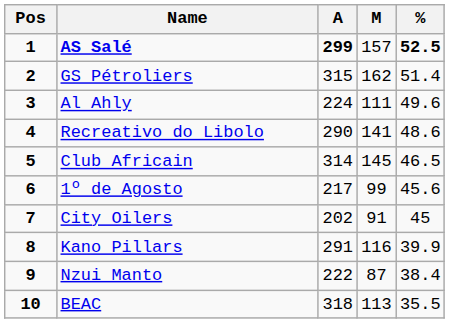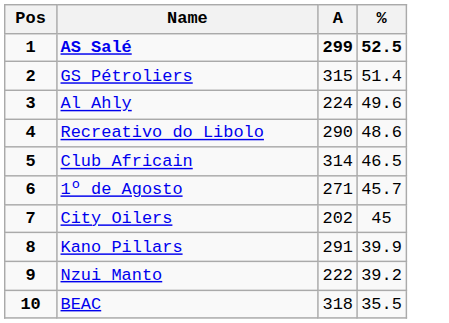 <table class="wikitable" style="text-align:center; font-size:90%;">
 <tr>
 <th width=30px>Pos</th>
 <th width=175px>Name</th>
 <th width=20px>A</th>
-<th width=20px>M</th>
 <th width=25px>%</th>
 </tr>
 <tr>
 <td><strong>1</strong></td>
 <td align=left> <strong><a href='#'>AS Salé</a></strong></td>
 <td><strong>299</strong></td>
-<td>157</td>
 <td><strong>52.5</strong></td>
 </tr>
 <tr>
 <td><strong>2</strong></td>
 <td align=left> <a href='#'>GS Pétroliers</a></td>
 <td>315</td>
-<td>162</td>
 <td>51.4</td>
 </tr>
 <tr>
 <td><strong>3</strong></td>
 <td align=left> <a href='#'>Al Ahly</a></td>
 <td>224</td>
-<td>111</td>
 <td>49.6</td>
 </tr>
 <tr>
 <td><strong>4</strong></td>
 <td align=left> <a href='#'>Recreativo do Libolo</a></td>
 <td>290</td>
-<td>141</td>
 <td>48.6</td>
 </tr>
 <tr>
 <td><strong>5</strong></td>
 <td align=left> <a href='#'>Club Africain</a></td>
 <td>314</td>
-<td>145</td>
 <td align=center>46.5</td>
 </tr>
 <tr>
 <td><strong>6</strong></td>
 <td align=left> <a href='#'>1º de Agosto</a></td>
-<td>217</td>
-<td>99</td>
-<td>45.6</td>
+<td>271</td>
+<td>45.7</td>
 </tr>
 <tr>
 <td><strong>7</strong></td>
 <td align=left> <a href='#'>City Oilers</a></td>
 <td>202</td>
-<td>91</td>
 <td>45</td>
 </tr>
 <tr>
 <td><strong>8</strong></td>
 <td align=left> <a href='#'>Kano Pillars</a></td>
 <td>291</td>
-<td>116</td>
 <td>39.9</td>
 </tr>
 <tr>
 <td><strong>9</strong></td>
 <td align=left> <a href='#'>Nzui Manto</a></td>
 <td>222</td>
-<td>87</td>
-<td>38.4</td>
+<td>39.2</td>
 </tr>
 <tr>
 <td><strong>10</strong></td>
 <td align=left> <a href='#'>BEAC</a></td>
 <td>318</td>
-<td>113</td>
 <td>35.5</td>
 </tr>
 </table>
